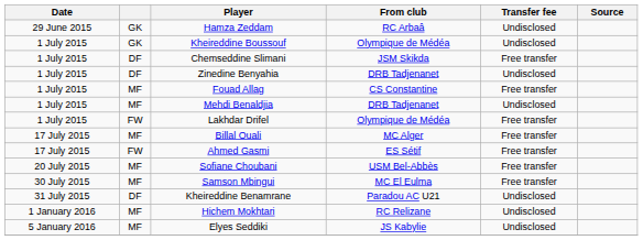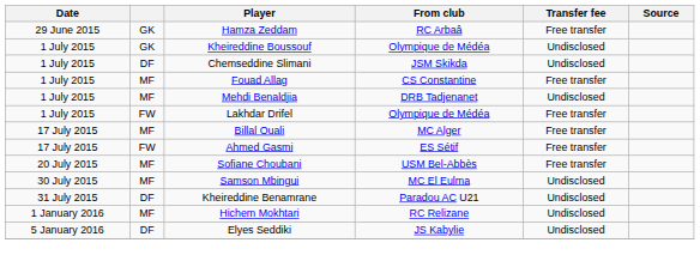 <table class="wikitable sortable" style="width:70%; text-align:center; font-size:85%; text-align:centre;">
 <tr>
 <th>Date</th>
 <th></th>
 <th>Player</th>
 <th>From club</th>
 <th>Transfer fee</th>
 <th>Source</th>
 </tr>
 <tr>
 <td>29 June 2015</td>
 <td>GK</td>
 <td> <a href='#'>Hamza Zeddam</a></td>
 <td><a href='#'>RC Arbaâ</a></td>
-<td>Undisclosed</td>
+<td>Free transfer</td>
 <td></td>
 </tr>
 <tr>
 <td>1 July 2015</td>
 <td>GK</td>
 <td> <a href='#'>Kheireddine Boussouf</a></td>
 <td><a href='#'>Olympique de Médéa</a></td>
 <td>Undisclosed</td>
 <td></td>
 </tr>
 <tr>
 <td>1 July 2015</td>
 <td>DF</td>
 <td> Chemseddine Slimani</td>
 <td><a href='#'>JSM Skikda</a></td>
-<td>Free transfer</td>
-<td></td>
-</tr>
-<tr>
-<td>1 July 2015</td>
-<td>DF</td>
-<td> Zinedine Benyahia</td>
-<td><a href='#'>DRB Tadjenanet</a></td>
 <td>Undisclosed</td>
 <td></td>
 </tr>
 <tr>
 <td>1 July 2015</td>
 <td>MF</td>
 <td> <a href='#'>Fouad Allag</a></td>
 <td><a href='#'>CS Constantine</a></td>
 <td>Free transfer</td>
 <td></td>
 </tr>
 <tr>
 <td>1 July 2015</td>
 <td>MF</td>
 <td> <a href='#'>Mehdi Benaldjia</a></td>
 <td><a href='#'>DRB Tadjenanet</a></td>
 <td>Undisclosed</td>
 <td></td>
 </tr>
 <tr>
 <td>1 July 2015</td>
 <td>FW</td>
 <td> Lakhdar Drifel</td>
 <td><a href='#'>Olympique de Médéa</a></td>
 <td>Free transfer</td>
 <td></td>
 </tr>
 <tr>
 <td>17 July 2015</td>
 <td>MF</td>
 <td> <a href='#'>Billal Ouali</a></td>
 <td><a href='#'>MC Alger</a></td>
 <td>Free transfer</td>
 <td></td>
 </tr>
 <tr>
 <td>17 July 2015</td>
 <td>FW</td>
 <td> <a href='#'>Ahmed Gasmi</a></td>
 <td><a href='#'>ES Sétif</a></td>
 <td>Free transfer</td>
 <td></td>
 </tr>
 <tr>
 <td>20 July 2015</td>
 <td>MF</td>
 <td> <a href='#'>Sofiane Choubani</a></td>
 <td><a href='#'>USM Bel-Abbès</a></td>
 <td>Free transfer</td>
 <td></td>
 </tr>
 <tr>
 <td>30 July 2015</td>
 <td>MF</td>
 <td> <a href='#'>Samson Mbingui</a></td>
 <td><a href='#'>MC El Eulma</a></td>
-<td>Free transfer</td>
+<td>Undisclosed</td>
 <td></td>
 </tr>
 <tr>
 <td>31 July 2015</td>
 <td>DF</td>
 <td> Kheireddine Benamrane</td>
 <td><a href='#'>Paradou AC</a> U21</td>
 <td>Undisclosed</td>
 <td></td>
 </tr>
 <tr>
 <td>1 January 2016</td>
 <td>MF</td>
 <td> <a href='#'>Hichem Mokhtari</a></td>
 <td><a href='#'>RC Relizane</a></td>
 <td>Undisclosed</td>
 <td></td>
 </tr>
 <tr>
 <td>5 January 2016</td>
-<td>MF</td>
+<td>DF</td>
 <td> Elyes Seddiki</td>
 <td><a href='#'>JS Kabylie</a></td>
 <td>Undisclosed</td>
 <td></td>
 </tr>
 <tr>
 </tr>
 </table>
